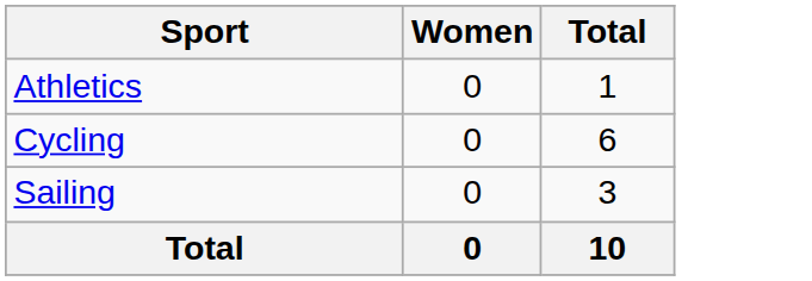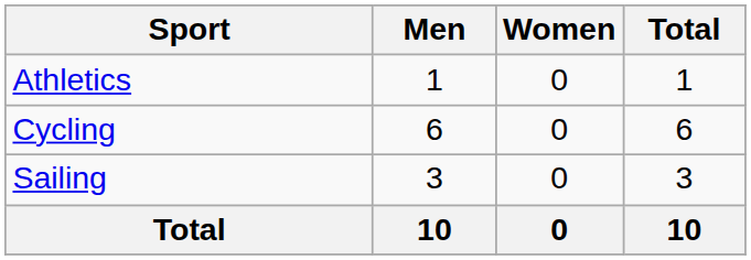 <table class="wikitable sortable" style="text-align:center;">
 <tr>
 <th width=180>Sport</th>
+<th width=55>Men</th>
 <th width=55>Women</th>
 <th width=55>Total</th>
 </tr>
 <tr>
 <td align=left><a href='#'>Athletics</a></td>
+<td>1</td>
 <td>0</td>
 <td>1</td>
 </tr>
 <tr>
 <td align=left><a href='#'>Cycling</a></td>
+<td>6</td>
 <td>0</td>
 <td>6</td>
 </tr>
 <tr>
 <td align=left><a href='#'>Sailing</a></td>
+<td>3</td>
 <td>0</td>
 <td>3</td>
 </tr>
 <tr>
 <th>Total</th>
+<th>10</th>
 <th>0</th>
 <th>10</th>
 </tr>
 </table>
